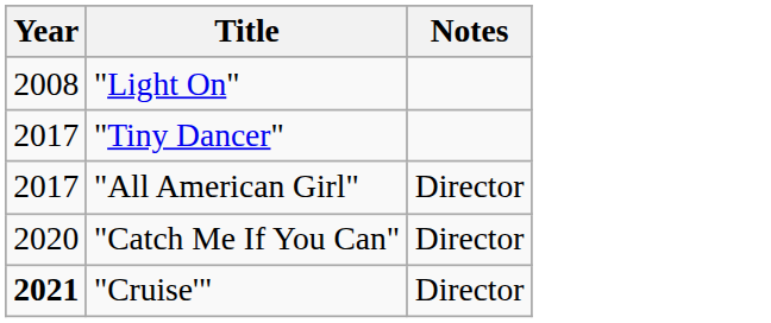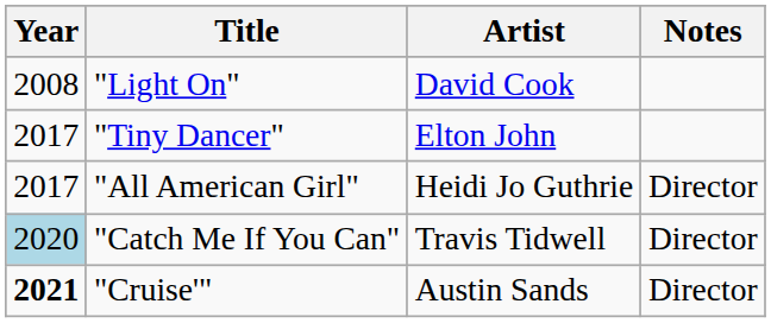 <table class="wikitable">
 <tr>
 <th>Year</th>
 <th>Title</th>
+<th>Artist</th>
 <th class="unsortable">Notes</th>
 </tr>
 <tr>
 <td>2008</td>
 <td>"<a href='#'>Light On</a>"</td>
+<td><a href='#'>David Cook</a></td>
 <td></td>
 </tr>
 <tr>
 <td>2017</td>
 <td>"<a href='#'>Tiny Dancer</a>"</td>
+<td><a href='#'>Elton John</a></td>
 <td></td>
 </tr>
 <tr>
 <td>2017</td>
 <td>"All American Girl"</td>
+<td>Heidi Jo Guthrie</td>
 <td>Director</td>
 </tr>
 <tr>
-<td>2020</td>
+<td style="background: lightblue;">2020</td>
 <td>"Catch Me If You Can"</td>
+<td>Travis Tidwell</td>
 <td>Director</td>
 </tr>
 <tr>
 <td><strong>2021</strong></td>
 <td>"Cruise'"</td>
+<td>Austin Sands</td>
 <td>Director</td>
 </tr>
 </table>
